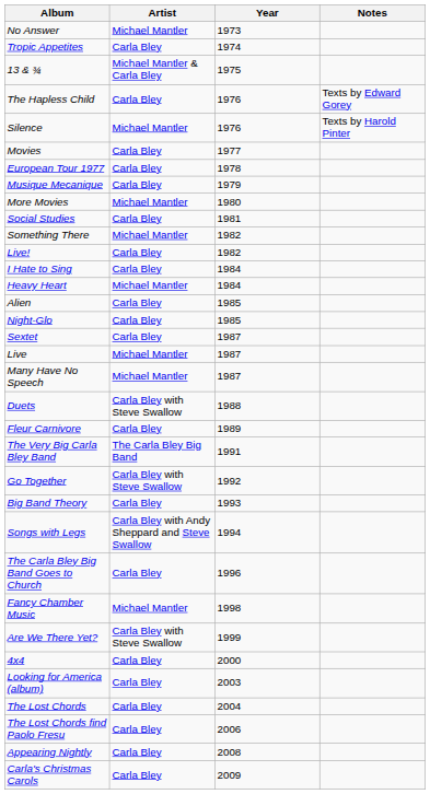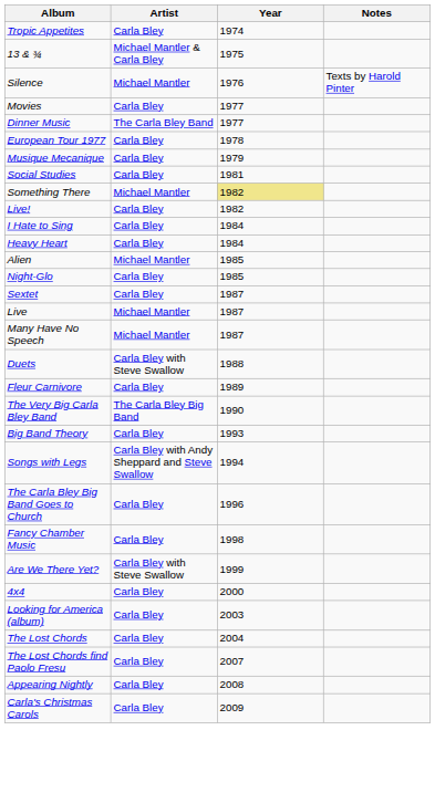 <table class="wikitable sortable">
 <tr>
 <th valign="bottom" style="text-align:center; width:150px;">Album</th>
 <th style="vertical-align:bottom; text-align:center; width:150px;">Artist</th>
 <th style="vertical-align:bottom; text-align:center; width:150px;">Year</th>
 <th style="vertical-align:bottom; text-align:center; width:150px;">Notes</th>
-</tr>
-<tr VALIGN>
-<td><em>No Answer</em></td>
-<td><a href='#'>Michael Mantler</a></td>
-<td>1973</td>
-<td></td>
 </tr>
 <tr VALIGN>
 <td><em><a href='#'>Tropic Appetites</a></em></td>
 <td><a href='#'>Carla Bley</a></td>
 <td>1974</td>
 <td></td>
 </tr>
 <tr VALIGN>
 <td><em>13 & ¾</em></td>
 <td><a href='#'>Michael Mantler</a> & <a href='#'>Carla Bley</a></td>
 <td>1975</td>
 <td></td>
 </tr>
 <tr VALIGN>
-<td><em>The Hapless Child</em></td>
-<td><a href='#'>Carla Bley</a></td>
-<td>1976</td>
-<td>Texts by <a href='#'>Edward Gorey</a></td>
-</tr>
-<tr VALIGN>
 <td><em>Silence</em></td>
 <td><a href='#'>Michael Mantler</a></td>
 <td>1976</td>
 <td>Texts by <a href='#'>Harold Pinter</a></td>
 </tr>
 <tr VALIGN>
 <td><em>Movies</em></td>
 <td><a href='#'>Carla Bley</a></td>
+<td>1977</td>
+<td></td>
+</tr>
+<tr VALIGN>
+<td><em><a href='#'>Dinner Music</a></em></td>
+<td><a href='#'>The Carla Bley Band</a></td>
 <td>1977</td>
 <td></td>
 </tr>
 <tr VALIGN>
 <td><em><a href='#'>European Tour 1977</a></em></td>
 <td><a href='#'>Carla Bley</a></td>
 <td>1978</td>
 <td></td>
 </tr>
 <tr VALIGN>
 <td><em><a href='#'>Musique Mecanique</a></em></td>
 <td><a href='#'>Carla Bley</a></td>
 <td>1979</td>
 <td></td>
 </tr>
 <tr VALIGN>
-<td><em>More Movies</em></td>
-<td><a href='#'>Michael Mantler</a></td>
-<td>1980</td>
-<td></td>
-</tr>
-<tr VALIGN>
 <td><em><a href='#'>Social Studies</a></em></td>
 <td><a href='#'>Carla Bley</a></td>
 <td>1981</td>
 <td></td>
 </tr>
 <tr VALIGN>
 <td><em>Something There</em></td>
 <td><a href='#'>Michael Mantler</a></td>
-<td>1982</td>
+<td style="background: khaki;">1982</td>
 <td></td>
 </tr>
 <tr VALIGN>
 <td><em><a href='#'>Live!</a></em></td>
 <td><a href='#'>Carla Bley</a></td>
 <td>1982</td>
 <td></td>
 </tr>
 <tr VALIGN>
 <td><em><a href='#'>I Hate to Sing</a></em></td>
 <td><a href='#'>Carla Bley</a></td>
 <td>1984</td>
 <td></td>
 </tr>
 <tr VALIGN>
 <td><em><a href='#'>Heavy Heart</a></em></td>
-<td><a href='#'>Michael Mantler</a></td>
+<td><a href='#'>Carla Bley</a></td>
 <td>1984</td>
 <td></td>
 </tr>
 <tr VALIGN>
 <td><em>Alien</em></td>
-<td><a href='#'>Carla Bley</a></td>
+<td><a href='#'>Michael Mantler</a></td>
 <td>1985</td>
 <td></td>
 </tr>
 <tr VALIGN>
 <td><em><a href='#'>Night-Glo</a></em></td>
 <td><a href='#'>Carla Bley</a></td>
 <td>1985</td>
 <td></td>
 </tr>
 <tr VALIGN>
 <td><em><a href='#'>Sextet</a></em></td>
 <td><a href='#'>Carla Bley</a></td>
 <td>1987</td>
 <td></td>
 </tr>
 <tr VALIGN>
 <td><em>Live</em></td>
 <td><a href='#'>Michael Mantler</a></td>
 <td>1987</td>
 <td></td>
 </tr>
 <tr VALIGN>
 <td><em>Many Have No Speech</em></td>
 <td><a href='#'>Michael Mantler</a></td>
 <td>1987</td>
 <td></td>
 </tr>
 <tr VALIGN>
 <td><em><a href='#'>Duets</a></em></td>
 <td><a href='#'>Carla Bley</a> with Steve Swallow</td>
 <td>1988</td>
 <td></td>
 </tr>
 <tr VALIGN>
 <td><em><a href='#'>Fleur Carnivore</a></em></td>
 <td><a href='#'>Carla Bley</a></td>
 <td>1989</td>
 <td></td>
 </tr>
 <tr VALIGN>
 <td><em><a href='#'>The Very Big Carla Bley Band</a></em></td>
 <td><a href='#'>The Carla Bley Big Band</a></td>
-<td>1991</td>
-<td></td>
-</tr>
-<tr VALIGN>
-<td><em><a href='#'>Go Together</a></em></td>
-<td><a href='#'>Carla Bley</a> with <a href='#'>Steve Swallow</a></td>
-<td>1992</td>
+<td>1990</td>
 <td></td>
 </tr>
 <tr VALIGN>
 <td><em><a href='#'>Big Band Theory</a></em></td>
 <td><a href='#'>Carla Bley</a></td>
 <td>1993</td>
 <td></td>
 </tr>
 <tr VALIGN>
 <td><em><a href='#'>Songs with Legs</a></em></td>
 <td><a href='#'>Carla Bley</a> with Andy Sheppard and <a href='#'>Steve Swallow</a></td>
 <td>1994</td>
 <td></td>
 </tr>
 <tr VALIGN>
 <td><em><a href='#'>The Carla Bley Big Band Goes to Church</a></em></td>
 <td><a href='#'>Carla Bley</a></td>
 <td>1996</td>
 <td></td>
 </tr>
 <tr VALIGN>
 <td><em><a href='#'>Fancy Chamber Music</a></em></td>
-<td><a href='#'>Michael Mantler</a></td>
+<td><a href='#'>Carla Bley</a></td>
 <td>1998</td>
 <td></td>
 </tr>
 <tr VALIGN>
 <td><em><a href='#'>Are We There Yet?</a></em></td>
 <td><a href='#'>Carla Bley</a> with Steve Swallow</td>
 <td>1999</td>
 <td></td>
 </tr>
 <tr VALIGN>
 <td><em><a href='#'>4x4</a></em></td>
 <td><a href='#'>Carla Bley</a></td>
 <td>2000</td>
 <td></td>
 </tr>
 <tr VALIGN>
 <td><em><a href='#'>Looking for America (album)</a></em></td>
 <td><a href='#'>Carla Bley</a></td>
 <td>2003</td>
 <td></td>
 </tr>
 <tr VALIGN>
 <td><em><a href='#'>The Lost Chords</a></em></td>
 <td><a href='#'>Carla Bley</a></td>
 <td>2004</td>
 <td></td>
 </tr>
 <tr VALIGN>
 <td><em><a href='#'>The Lost Chords find Paolo Fresu</a></em></td>
 <td><a href='#'>Carla Bley</a></td>
-<td>2006</td>
+<td>2007</td>
 <td></td>
 </tr>
 <tr VALIGN>
 <td><em><a href='#'>Appearing Nightly</a></em></td>
 <td><a href='#'>Carla Bley</a></td>
 <td>2008</td>
 <td></td>
 </tr>
 <tr VALIGN>
 <td><em><a href='#'>Carla's Christmas Carols</a></em></td>
 <td><a href='#'>Carla Bley</a></td>
 <td>2009</td>
 <td></td>
 </tr>
 </table>
